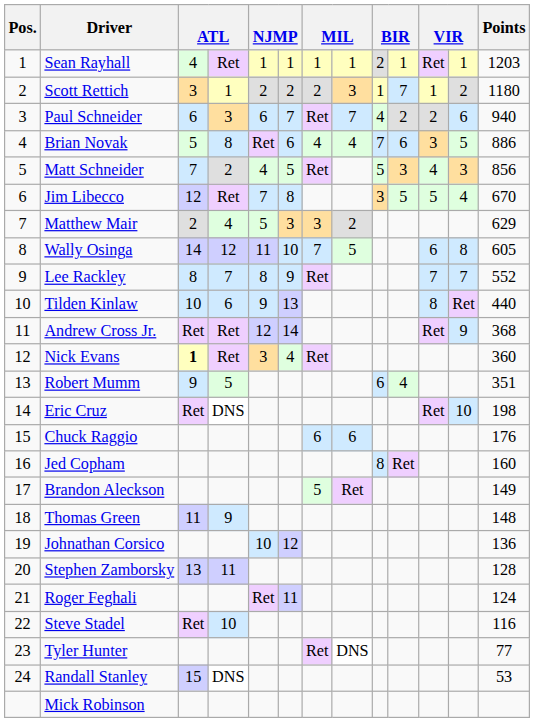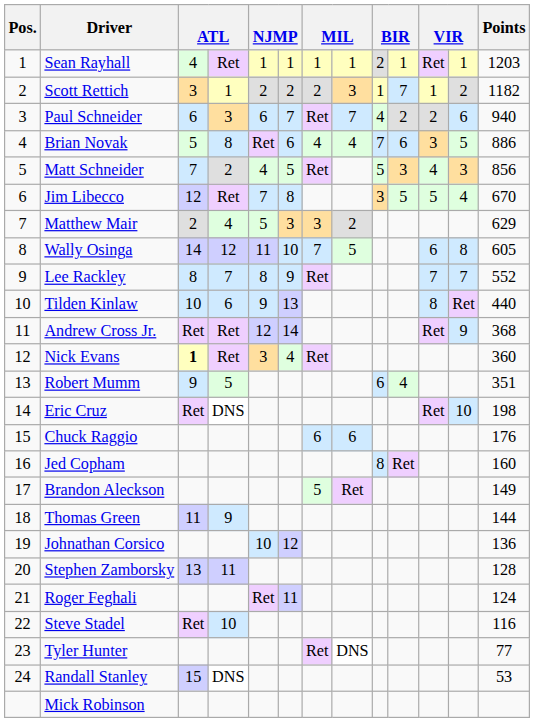 <table class="wikitable" style="font-size:85%; text-align: center;">
 <tr>
 <th>Pos.</th>
 <th>Driver</th>
 <th colspan=2> <br> <a href='#'>ATL</a></th>
 <th colspan=2> <br> <a href='#'>NJMP</a></th>
 <th colspan=2> <br> <a href='#'>MIL</a></th>
 <th colspan=2> <br> <a href='#'>BIR</a></th>
 <th colspan=2> <br> <a href='#'>VIR</a></th>
 <th>Points</th>
 </tr>
 <tr>
 <td>1</td>
 <td align="left"> <a href='#'>Sean Rayhall</a></td>
 <td style="background:#DFFFDF;">4</td>
 <td style="background:#EFCFFF;">Ret</td>
 <td style="background:#FFFFBF;">1</td>
 <td style="background:#FFFFBF;">1</td>
 <td style="background:#FFFFBF;">1</td>
 <td style="background:#FFFFBF;">1</td>
 <td style="background:#DFDFDF;">2</td>
 <td style="background:#FFFFBF;">1</td>
 <td style="background:#EFCFFF;">Ret</td>
 <td style="background:#FFFFBF;">1</td>
 <td>1203</td>
 </tr>
 <tr>
 <td>2</td>
 <td align="left"> <a href='#'>Scott Rettich</a></td>
 <td style="background:#FFDF9F;">3</td>
 <td style="background:#FFFFBF;">1</td>
 <td style="background:#DFDFDF;">2</td>
 <td style="background:#DFDFDF;">2</td>
 <td style="background:#DFDFDF;">2</td>
 <td style="background:#FFDF9F;">3</td>
 <td style="background:#FFFFBF;">1</td>
 <td style="background:#CFEAFF;">7</td>
 <td style="background:#FFFFBF;">1</td>
 <td style="background:#DFDFDF;">2</td>
-<td>1180</td>
+<td>1182</td>
 </tr>
 <tr>
 <td>3</td>
 <td align="left"> <a href='#'>Paul Schneider</a></td>
 <td style="background:#CFEAFF;">6</td>
 <td style="background:#FFDF9F;">3</td>
 <td style="background:#CFEAFF;">6</td>
 <td style="background:#CFEAFF;">7</td>
 <td style="background:#EFCFFF;">Ret</td>
 <td style="background:#CFEAFF;">7</td>
 <td style="background:#DFFFDF;">4</td>
 <td style="background:#DFDFDF;">2</td>
 <td style="background:#DFDFDF;">2</td>
 <td style="background:#CFEAFF;">6</td>
 <td>940</td>
 </tr>
 <tr>
 <td>4</td>
 <td align="left"> <a href='#'>Brian Novak</a></td>
 <td style="background:#DFFFDF;">5</td>
 <td style="background:#CFEAFF;">8</td>
 <td style="background:#EFCFFF;">Ret</td>
 <td style="background:#CFEAFF;">6</td>
 <td style="background:#DFFFDF;">4</td>
 <td style="background:#DFFFDF;">4</td>
 <td style="background:#CFEAFF;">7</td>
 <td style="background:#CFEAFF;">6</td>
 <td style="background:#FFDF9F;">3</td>
 <td style="background:#DFFFDF;">5</td>
 <td>886</td>
 </tr>
 <tr>
 <td>5</td>
 <td align="left"> <a href='#'>Matt Schneider</a></td>
 <td style="background:#CFEAFF;">7</td>
 <td style="background:#DFDFDF;">2</td>
 <td style="background:#DFFFDF;">4</td>
 <td style="background:#DFFFDF;">5</td>
 <td style="background:#EFCFFF;">Ret</td>
 <td></td>
 <td style="background:#DFFFDF;">5</td>
 <td style="background:#FFDF9F;">3</td>
 <td style="background:#DFFFDF;">4</td>
 <td style="background:#FFDF9F;">3</td>
 <td>856</td>
 </tr>
 <tr>
 <td>6</td>
 <td align="left"> <a href='#'>Jim Libecco</a></td>
 <td style="background:#CFCFFF;">12</td>
 <td style="background:#EFCFFF;">Ret</td>
 <td style="background:#CFEAFF;">7</td>
 <td style="background:#CFEAFF;">8</td>
 <td></td>
 <td></td>
 <td style="background:#FFDF9F;">3</td>
 <td style="background:#DFFFDF;">5</td>
 <td style="background:#DFFFDF;">5</td>
 <td style="background:#DFFFDF;">4</td>
 <td>670</td>
 </tr>
 <tr>
 <td>7</td>
 <td align="left"> <a href='#'>Matthew Mair</a></td>
 <td style="background:#DFDFDF;">2</td>
 <td style="background:#DFFFDF;">4</td>
 <td style="background:#DFFFDF;">5</td>
 <td style="background:#FFDF9F;">3</td>
 <td style="background:#FFDF9F;">3</td>
 <td style="background:#DFDFDF;">2</td>
 <td></td>
 <td></td>
 <td></td>
 <td></td>
 <td>629</td>
 </tr>
 <tr>
 <td>8</td>
 <td align="left"> <a href='#'>Wally Osinga</a></td>
 <td style="background:#CFCFFF;">14</td>
 <td style="background:#CFCFFF;">12</td>
 <td style="background:#CFCFFF;">11</td>
 <td style="background:#CFEAFF;">10</td>
 <td style="background:#CFEAFF;">7</td>
 <td style="background:#DFFFDF;">5</td>
 <td></td>
 <td></td>
 <td style="background:#CFEAFF;">6</td>
 <td style="background:#CFEAFF;">8</td>
 <td>605</td>
 </tr>
 <tr>
 <td>9</td>
 <td align="left"> <a href='#'>Lee Rackley</a></td>
 <td style="background:#CFEAFF;">8</td>
 <td style="background:#CFEAFF;">7</td>
 <td style="background:#CFEAFF;">8</td>
 <td style="background:#CFEAFF;">9</td>
 <td style="background:#EFCFFF;">Ret</td>
 <td></td>
 <td></td>
 <td></td>
 <td style="background:#CFEAFF;">7</td>
 <td style="background:#CFEAFF;">7</td>
 <td>552</td>
 </tr>
 <tr>
 <td>10</td>
 <td align="left"> <a href='#'>Tilden Kinlaw</a></td>
 <td style="background:#CFEAFF;">10</td>
 <td style="background:#CFEAFF;">6</td>
 <td style="background:#CFEAFF;">9</td>
 <td style="background:#CFCFFF;">13</td>
 <td></td>
 <td></td>
 <td></td>
 <td></td>
 <td style="background:#CFEAFF;">8</td>
 <td style="background:#EFCFFF;">Ret</td>
 <td>440</td>
 </tr>
 <tr>
 <td>11</td>
 <td align="left"> <a href='#'>Andrew Cross Jr.</a></td>
 <td style="background:#EFCFFF;">Ret</td>
 <td style="background:#EFCFFF;">Ret</td>
 <td style="background:#CFCFFF;">12</td>
 <td style="background:#CFCFFF;">14</td>
 <td></td>
 <td></td>
 <td></td>
 <td></td>
 <td style="background:#EFCFFF;">Ret</td>
 <td style="background:#CFEAFF;">9</td>
 <td>368</td>
 </tr>
 <tr>
 <td>12</td>
 <td align="left"> <a href='#'>Nick Evans</a></td>
 <td style="background:#FFFFBF;"><strong>1</strong></td>
 <td style="background:#EFCFFF;">Ret</td>
 <td style="background:#FFDF9F;">3</td>
 <td style="background:#DFFFDF;">4</td>
 <td style="background:#EFCFFF;">Ret</td>
 <td></td>
 <td></td>
 <td></td>
 <td></td>
 <td></td>
 <td>360</td>
 </tr>
 <tr>
 <td>13</td>
 <td align="left"> <a href='#'>Robert Mumm</a></td>
 <td style="background:#CFEAFF;">9</td>
 <td style="background:#DFFFDF;">5</td>
 <td></td>
 <td></td>
 <td></td>
 <td></td>
 <td style="background:#CFEAFF;">6</td>
 <td style="background:#DFFFDF;">4</td>
 <td></td>
 <td></td>
 <td>351</td>
 </tr>
 <tr>
 <td>14</td>
 <td align="left"> <a href='#'>Eric Cruz</a></td>
 <td style="background:#EFCFFF;">Ret</td>
 <td style="background:#FFFFFF;">DNS</td>
 <td></td>
 <td></td>
 <td></td>
 <td></td>
 <td></td>
 <td></td>
 <td style="background:#EFCFFF;">Ret</td>
 <td style="background:#CFEAFF;">10</td>
 <td>198</td>
 </tr>
 <tr>
 <td>15</td>
 <td align="left"> <a href='#'>Chuck Raggio</a></td>
 <td></td>
 <td></td>
 <td></td>
 <td></td>
 <td style="background:#CFEAFF;">6</td>
 <td style="background:#CFEAFF;">6</td>
 <td></td>
 <td></td>
 <td></td>
 <td></td>
 <td>176</td>
 </tr>
 <tr>
 <td>16</td>
 <td align="left"> <a href='#'>Jed Copham</a></td>
 <td></td>
 <td></td>
 <td></td>
 <td></td>
 <td></td>
 <td></td>
 <td style="background:#CFEAFF;">8</td>
 <td style="background:#EFCFFF;">Ret</td>
 <td></td>
 <td></td>
 <td>160</td>
 </tr>
 <tr>
 <td>17</td>
 <td align="left"> <a href='#'>Brandon Aleckson</a></td>
 <td></td>
 <td></td>
 <td></td>
 <td></td>
 <td style="background:#DFFFDF;">5</td>
 <td style="background:#EFCFFF;">Ret</td>
 <td></td>
 <td></td>
 <td></td>
 <td></td>
 <td>149</td>
 </tr>
 <tr>
 <td>18</td>
 <td align="left"> <a href='#'>Thomas Green</a></td>
 <td style="background:#CFCFFF;">11</td>
 <td style="background:#CFEAFF;">9</td>
 <td></td>
 <td></td>
 <td></td>
 <td></td>
 <td></td>
 <td></td>
 <td></td>
 <td></td>
-<td>148</td>
+<td>144</td>
 </tr>
 <tr>
 <td>19</td>
 <td align="left"> <a href='#'>Johnathan Corsico</a></td>
 <td></td>
 <td></td>
 <td style="background:#CFEAFF;">10</td>
 <td style="background:#CFCFFF;">12</td>
 <td></td>
 <td></td>
 <td></td>
 <td></td>
 <td></td>
 <td></td>
 <td>136</td>
 </tr>
 <tr>
 <td>20</td>
 <td align="left"> <a href='#'>Stephen Zamborsky</a></td>
 <td style="background:#CFCFFF;">13</td>
 <td style="background:#CFCFFF;">11</td>
 <td></td>
 <td></td>
 <td></td>
 <td></td>
 <td></td>
 <td></td>
 <td></td>
 <td></td>
 <td>128</td>
 </tr>
 <tr>
 <td>21</td>
 <td align="left"> <a href='#'>Roger Feghali</a></td>
 <td></td>
 <td></td>
 <td style="background:#EFCFFF;">Ret</td>
 <td style="background:#CFCFFF;">11</td>
 <td></td>
 <td></td>
 <td></td>
 <td></td>
 <td></td>
 <td></td>
 <td>124</td>
 </tr>
 <tr>
 <td>22</td>
 <td align="left"> <a href='#'>Steve Stadel</a></td>
 <td style="background:#EFCFFF;">Ret</td>
 <td style="background:#CFEAFF;">10</td>
 <td></td>
 <td></td>
 <td></td>
 <td></td>
 <td></td>
 <td></td>
 <td></td>
 <td></td>
 <td>116</td>
 </tr>
 <tr>
 <td>23</td>
 <td align="left"> <a href='#'>Tyler Hunter</a></td>
 <td></td>
 <td></td>
 <td></td>
 <td></td>
 <td style="background:#EFCFFF;">Ret</td>
 <td style="background:#FFFFFF;">DNS</td>
 <td></td>
 <td></td>
 <td></td>
 <td></td>
 <td>77</td>
 </tr>
 <tr>
 <td>24</td>
 <td align="left"> <a href='#'>Randall Stanley</a></td>
 <td style="background:#CFCFFF;">15</td>
 <td style="background:#FFFFFF;">DNS</td>
 <td></td>
 <td></td>
 <td></td>
 <td></td>
 <td></td>
 <td></td>
 <td></td>
 <td></td>
 <td>53</td>
 </tr>
 <tr>
 <td></td>
 <td align="left"> <a href='#'>Mick Robinson</a></td>
 <td></td>
 <td></td>
 <td></td>
 <td></td>
 <td></td>
 <td></td>
 <td></td>
 <td></td>
 <td></td>
 <td></td>
 <td></td>
 </tr>
 </table>
